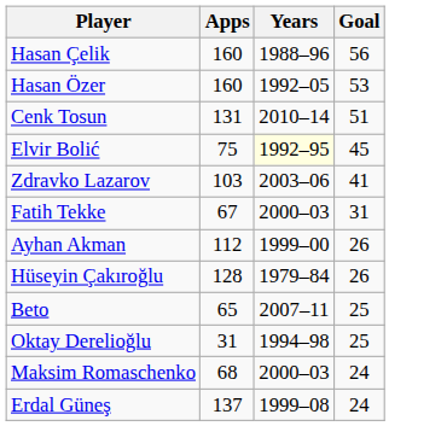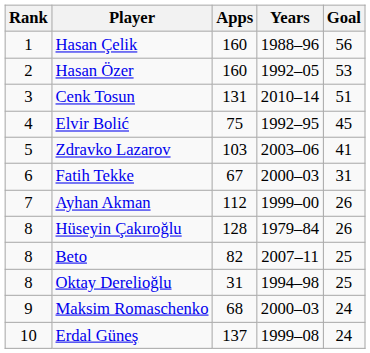 <table class="wikitable" style="text-align:center;margin-left:1em;float:left">
 <tr>
+<th>Rank</th>
 <th>Player</th>
 <th>Apps</th>
 <th>Years</th>
 <th>Goal</th>
 </tr>
 <tr>
+<td>1</td>
 <td style="text-align:left;"> <a href='#'>Hasan Çelik</a></td>
 <td>160</td>
 <td>1988–96</td>
 <td>56</td>
 </tr>
 <tr>
+<td>2</td>
 <td style="text-align:left;"> <a href='#'>Hasan Özer</a></td>
 <td>160</td>
 <td>1992–05</td>
 <td>53</td>
 </tr>
 <tr>
+<td>3</td>
 <td style="text-align:left;"> <a href='#'>Cenk Tosun</a></td>
 <td>131</td>
 <td>2010–14</td>
 <td>51</td>
 </tr>
 <tr>
+<td>4</td>
 <td style="text-align:left;"> <a href='#'>Elvir Bolić</a></td>
 <td>75</td>
-<td style="background: lightyellow;">1992–95</td>
+<td>1992–95</td>
 <td>45</td>
 </tr>
 <tr>
+<td>5</td>
 <td style="text-align:left;"> <a href='#'>Zdravko Lazarov</a></td>
 <td>103</td>
 <td>2003–06</td>
 <td>41</td>
 </tr>
 <tr>
+<td>6</td>
 <td style="text-align:left;"> <a href='#'>Fatih Tekke</a></td>
 <td>67</td>
 <td>2000–03</td>
 <td>31</td>
 </tr>
 <tr>
+<td>7</td>
 <td style="text-align:left;"> <a href='#'>Ayhan Akman</a></td>
 <td>112</td>
 <td>1999–00</td>
 <td>26</td>
 </tr>
 <tr>
+<td>8</td>
 <td style="text-align:left;"> <a href='#'>Hüseyin Çakıroğlu</a></td>
 <td>128</td>
 <td>1979–84</td>
 <td>26</td>
 </tr>
 <tr>
+<td>8</td>
 <td style="text-align:left;"> <a href='#'>Beto</a></td>
-<td>65</td>
+<td>82</td>
 <td>2007–11</td>
 <td>25</td>
 </tr>
 <tr>
+<td>8</td>
 <td style="text-align:left;"> <a href='#'>Oktay Derelioğlu</a></td>
 <td>31</td>
 <td>1994–98</td>
 <td>25</td>
 </tr>
 <tr>
+<td>9</td>
 <td style="text-align:left;"> <a href='#'>Maksim Romaschenko</a></td>
 <td>68</td>
 <td>2000–03</td>
 <td>24</td>
 </tr>
 <tr>
+<td>10</td>
 <td style="text-align:left;"> <a href='#'>Erdal Güneş</a></td>
 <td>137</td>
 <td>1999–08</td>
 <td>24</td>
 </tr>
 </table>
